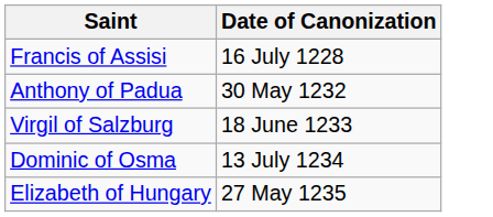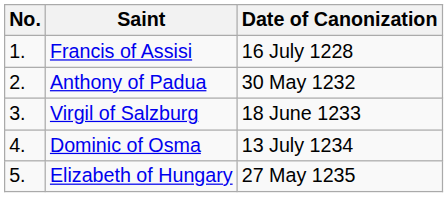 <table class="wikitable">
 <tr>
+<th>No.</th>
 <th>Saint</th>
 <th>Date of Canonization</th>
 </tr>
 <tr>
+<td>1.</td>
 <td><a href='#'>Francis of Assisi</a></td>
 <td>16 July 1228</td>
 </tr>
 <tr>
+<td>2.</td>
 <td><a href='#'>Anthony of Padua</a></td>
 <td>30 May 1232</td>
 </tr>
 <tr>
+<td>3.</td>
 <td><a href='#'>Virgil of Salzburg</a></td>
 <td>18 June 1233</td>
 </tr>
 <tr>
+<td>4.</td>
 <td><a href='#'>Dominic of Osma</a></td>
 <td>13 July 1234</td>
 </tr>
 <tr>
+<td>5.</td>
 <td><a href='#'>Elizabeth of Hungary</a></td>
 <td>27 May 1235</td>
 </tr>
 </table>
